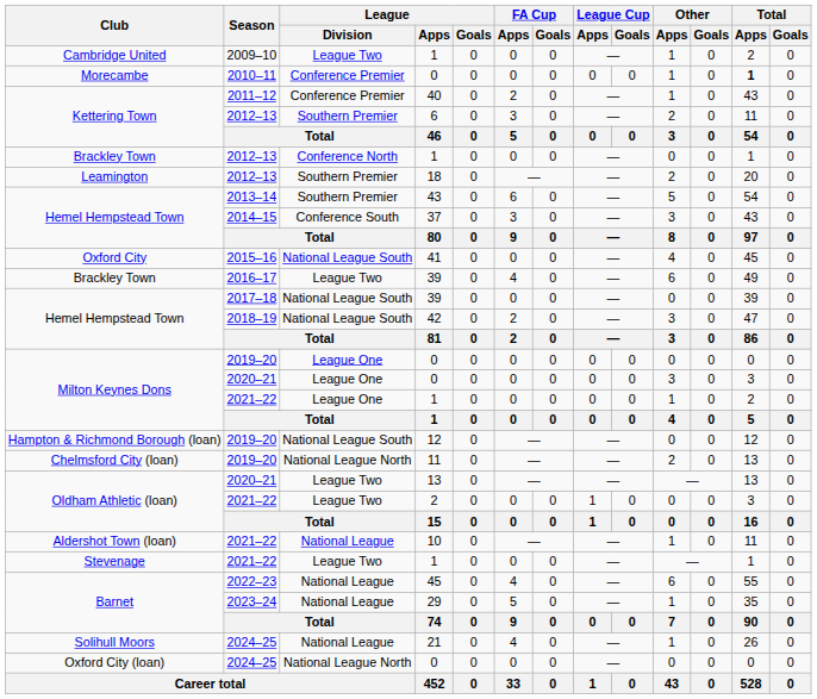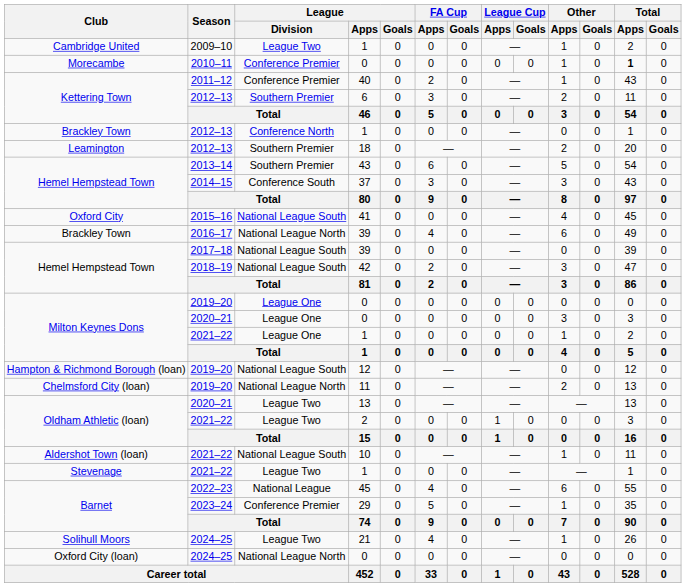 <table class="wikitable" style="text-align:center">
 <tr>
 <th rowspan="2">Club</th>
 <th rowspan="2">Season</th>
 <th colspan="3">League</th>
 <th colspan="2"><a href='#'>FA Cup</a></th>
 <th colspan="2"><a href='#'>League Cup</a></th>
 <th colspan="2">Other</th>
 <th colspan="2">Total</th>
 </tr>
 <tr>
 <th>Division</th>
 <th>Apps</th>
 <th>Goals</th>
 <th>Apps</th>
 <th>Goals</th>
 <th>Apps</th>
 <th>Goals</th>
 <th>Apps</th>
 <th>Goals</th>
 <th>Apps</th>
 <th>Goals</th>
 </tr>
 <tr>
 <td><a href='#'>Cambridge United</a></td>
 <td>2009–10</td>
 <td><a href='#'>League Two</a></td>
 <td>1</td>
 <td>0</td>
 <td>0</td>
 <td>0</td>
 <td colspan="2">—</td>
 <td>1</td>
 <td>0</td>
 <td>2</td>
 <td>0</td>
 </tr>
 <tr>
 <td><a href='#'>Morecambe</a></td>
 <td><a href='#'>2010–11</a></td>
 <td><a href='#'>Conference Premier</a></td>
 <td>0</td>
 <td>0</td>
 <td>0</td>
 <td>0</td>
 <td>0</td>
 <td>0</td>
 <td>1</td>
 <td>0</td>
 <td><strong>1</strong></td>
 <td>0</td>
 </tr>
 <tr>
 <td rowspan="3"><a href='#'>Kettering Town</a></td>
 <td><a href='#'>2011–12</a></td>
 <td>Conference Premier</td>
 <td>40</td>
 <td>0</td>
 <td>2</td>
 <td>0</td>
 <td colspan="2">—</td>
 <td>1</td>
 <td>0</td>
 <td>43</td>
 <td>0</td>
 </tr>
 <tr>
 <td><a href='#'>2012–13</a></td>
 <td><a href='#'>Southern Premier</a></td>
 <td>6</td>
 <td>0</td>
 <td>3</td>
 <td>0</td>
 <td colspan="2">—</td>
 <td>2</td>
 <td>0</td>
 <td>11</td>
 <td>0</td>
 </tr>
 <tr>
 <th colspan="2">Total</th>
 <th>46</th>
 <th>0</th>
 <th>5</th>
 <th>0</th>
 <th>0</th>
 <th>0</th>
 <th>3</th>
 <th>0</th>
 <th>54</th>
 <th>0</th>
 </tr>
 <tr>
 <td><a href='#'>Brackley Town</a></td>
 <td><a href='#'>2012–13</a></td>
 <td><a href='#'>Conference North</a></td>
 <td>1</td>
 <td>0</td>
 <td>0</td>
 <td>0</td>
 <td colspan="2">—</td>
 <td>0</td>
 <td>0</td>
 <td>1</td>
 <td>0</td>
 </tr>
 <tr>
 <td><a href='#'>Leamington</a></td>
 <td><a href='#'>2012–13</a></td>
 <td>Southern Premier</td>
 <td>18</td>
 <td>0</td>
 <td colspan="2">—</td>
 <td colspan="2">—</td>
 <td>2</td>
 <td>0</td>
 <td>20</td>
 <td>0</td>
 </tr>
 <tr>
 <td rowspan="3"><a href='#'>Hemel Hempstead Town</a></td>
 <td><a href='#'>2013–14</a></td>
 <td>Southern Premier</td>
 <td>43</td>
 <td>0</td>
 <td>6</td>
 <td>0</td>
 <td colspan="2">—</td>
 <td>5</td>
 <td>0</td>
 <td>54</td>
 <td>0</td>
 </tr>
 <tr>
 <td><a href='#'>2014–15</a></td>
 <td>Conference South</td>
 <td>37</td>
 <td>0</td>
 <td>3</td>
 <td>0</td>
 <td colspan="2">—</td>
 <td>3</td>
 <td>0</td>
 <td>43</td>
 <td>0</td>
 </tr>
 <tr>
 <th colspan="2">Total</th>
 <th>80</th>
 <th>0</th>
 <th>9</th>
 <th>0</th>
 <th colspan="2">—</th>
 <th>8</th>
 <th>0</th>
 <th>97</th>
 <th>0</th>
 </tr>
 <tr>
 <td><a href='#'>Oxford City</a></td>
 <td><a href='#'>2015–16</a></td>
 <td><a href='#'>National League South</a></td>
 <td>41</td>
 <td>0</td>
 <td>0</td>
 <td>0</td>
 <td colspan="2">—</td>
 <td>4</td>
 <td>0</td>
 <td>45</td>
 <td>0</td>
 </tr>
 <tr>
 <td>Brackley Town</td>
 <td><a href='#'>2016–17</a></td>
-<td>League Two</td>
+<td>National League North</td>
 <td>39</td>
 <td>0</td>
 <td>4</td>
 <td>0</td>
 <td colspan="2">—</td>
 <td>6</td>
 <td>0</td>
 <td>49</td>
 <td>0</td>
 </tr>
 <tr>
 <td rowspan="3">Hemel Hempstead Town</td>
 <td><a href='#'>2017–18</a></td>
 <td>National League South</td>
 <td>39</td>
 <td>0</td>
 <td>0</td>
 <td>0</td>
 <td colspan="2">—</td>
 <td>0</td>
 <td>0</td>
 <td>39</td>
 <td>0</td>
 </tr>
 <tr>
 <td><a href='#'>2018–19</a></td>
 <td>National League South</td>
 <td>42</td>
 <td>0</td>
 <td>2</td>
 <td>0</td>
 <td colspan="2">—</td>
 <td>3</td>
 <td>0</td>
 <td>47</td>
 <td>0</td>
 </tr>
 <tr>
 <th colspan="2">Total</th>
 <th>81</th>
 <th>0</th>
 <th>2</th>
 <th>0</th>
 <th colspan="2">—</th>
 <th>3</th>
 <th>0</th>
 <th>86</th>
 <th>0</th>
 </tr>
 <tr>
 <td rowspan="4"><a href='#'>Milton Keynes Dons</a></td>
 <td><a href='#'>2019–20</a></td>
 <td><a href='#'>League One</a></td>
 <td>0</td>
 <td>0</td>
 <td>0</td>
 <td>0</td>
 <td>0</td>
 <td>0</td>
 <td>0</td>
 <td>0</td>
 <td>0</td>
 <td>0</td>
 </tr>
 <tr>
 <td><a href='#'>2020–21</a></td>
 <td>League One</td>
 <td>0</td>
 <td>0</td>
 <td>0</td>
 <td>0</td>
 <td>0</td>
 <td>0</td>
 <td>3</td>
 <td>0</td>
 <td>3</td>
 <td>0</td>
 </tr>
 <tr>
 <td><a href='#'>2021–22</a></td>
 <td>League One</td>
 <td>1</td>
 <td>0</td>
 <td>0</td>
 <td>0</td>
 <td>0</td>
 <td>0</td>
 <td>1</td>
 <td>0</td>
 <td>2</td>
 <td>0</td>
 </tr>
 <tr>
 <th colspan="2">Total</th>
 <th>1</th>
 <th>0</th>
 <th>0</th>
 <th>0</th>
 <th>0</th>
 <th>0</th>
 <th>4</th>
 <th>0</th>
 <th>5</th>
 <th>0</th>
 </tr>
 <tr>
 <td><a href='#'>Hampton & Richmond Borough</a> (loan)</td>
 <td><a href='#'>2019–20</a></td>
 <td>National League South</td>
 <td>12</td>
 <td>0</td>
 <td colspan="2">—</td>
 <td colspan="2">—</td>
 <td>0</td>
 <td>0</td>
 <td>12</td>
 <td>0</td>
 </tr>
 <tr>
 <td><a href='#'>Chelmsford City</a> (loan)</td>
 <td><a href='#'>2019–20</a></td>
 <td>National League North</td>
 <td>11</td>
 <td>0</td>
 <td colspan="2">—</td>
 <td colspan="2">—</td>
 <td>2</td>
 <td>0</td>
 <td>13</td>
 <td>0</td>
 </tr>
 <tr>
 <td rowspan="3"><a href='#'>Oldham Athletic</a> (loan)</td>
 <td><a href='#'>2020–21</a></td>
 <td>League Two</td>
 <td>13</td>
 <td>0</td>
 <td colspan="2">—</td>
 <td colspan="2">—</td>
 <td colspan="2">—</td>
 <td>13</td>
 <td>0</td>
 </tr>
 <tr>
 <td><a href='#'>2021–22</a></td>
 <td>League Two</td>
 <td>2</td>
 <td>0</td>
 <td>0</td>
 <td>0</td>
 <td>1</td>
 <td>0</td>
 <td>0</td>
 <td>0</td>
 <td>3</td>
 <td>0</td>
 </tr>
 <tr>
 <th colspan="2">Total</th>
 <th>15</th>
 <th>0</th>
 <th>0</th>
 <th>0</th>
 <th>1</th>
 <th>0</th>
 <th>0</th>
 <th>0</th>
 <th>16</th>
 <th>0</th>
 </tr>
 <tr>
 <td rowspan="1"><a href='#'>Aldershot Town</a> (loan)</td>
 <td><a href='#'>2021–22</a></td>
-<td><a href='#'>National League</a></td>
+<td>National League South</td>
 <td>10</td>
 <td>0</td>
 <td colspan="2">—</td>
 <td colspan="2">—</td>
 <td>1</td>
 <td>0</td>
 <td>11</td>
 <td>0</td>
 </tr>
 <tr>
 <td><a href='#'>Stevenage</a></td>
 <td><a href='#'>2021–22</a></td>
 <td>League Two</td>
 <td>1</td>
 <td>0</td>
 <td>0</td>
 <td>0</td>
 <td colspan="2">—</td>
 <td colspan="2">—</td>
 <td>1</td>
 <td>0</td>
 </tr>
 <tr>
 <td rowspan="3"><a href='#'>Barnet</a></td>
 <td><a href='#'>2022–23</a></td>
 <td>National League</td>
 <td>45</td>
 <td>0</td>
 <td>4</td>
 <td>0</td>
 <td colspan="2">—</td>
 <td>6</td>
 <td>0</td>
 <td>55</td>
 <td>0</td>
 </tr>
 <tr>
 <td><a href='#'>2023–24</a></td>
-<td>National League</td>
+<td>Conference Premier</td>
 <td>29</td>
 <td>0</td>
 <td>5</td>
 <td>0</td>
 <td colspan="2">—</td>
 <td>1</td>
 <td>0</td>
 <td>35</td>
 <td>0</td>
 </tr>
 <tr>
 <th colspan="2">Total</th>
 <th>74</th>
 <th>0</th>
 <th>9</th>
 <th>0</th>
 <th>0</th>
 <th>0</th>
 <th>7</th>
 <th>0</th>
 <th>90</th>
 <th>0</th>
 </tr>
 <tr>
 <td rowspan="1"><a href='#'>Solihull Moors</a></td>
 <td><a href='#'>2024–25</a></td>
-<td>National League</td>
+<td>League Two</td>
 <td>21</td>
 <td>0</td>
 <td>4</td>
 <td>0</td>
 <td colspan="2">—</td>
 <td>1</td>
 <td>0</td>
 <td>26</td>
 <td>0</td>
 </tr>
 <tr>
 <td rowspan="1">Oxford City (loan)</td>
 <td><a href='#'>2024–25</a></td>
 <td>National League North</td>
 <td>0</td>
 <td>0</td>
 <td>0</td>
 <td>0</td>
 <td colspan="2">—</td>
 <td>0</td>
 <td>0</td>
 <td>0</td>
 <td>0</td>
 </tr>
 <tr>
 <th colspan="3">Career total</th>
 <th>452</th>
 <th>0</th>
 <th>33</th>
 <th>0</th>
 <th>1</th>
 <th>0</th>
 <th>43</th>
 <th>0</th>
 <th>528</th>
 <th>0</th>
 </tr>
 </table>
